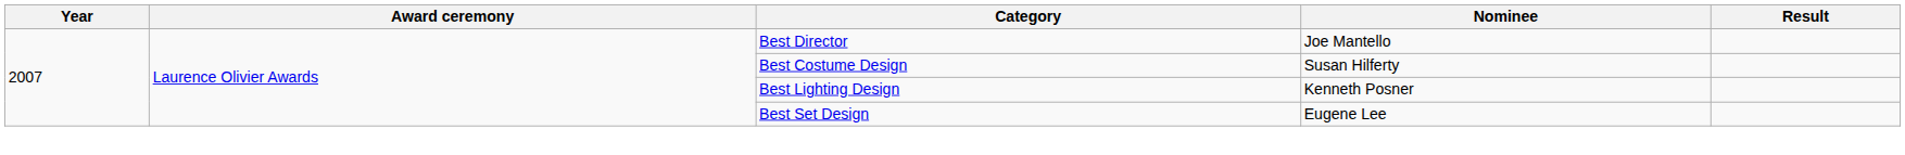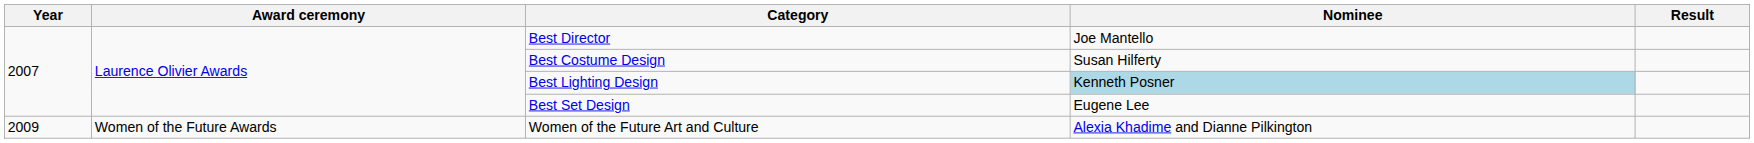 <table class=wikitable width=100%>
 <tr>
 <th scope=col>Year</th>
 <th scope=col>Award ceremony</th>
 <th scope=col>Category</th>
 <th scope=col>Nominee</th>
 <th scope=col>Result</th>
 </tr>
 <tr>
 <td rowspan=4>2007</td>
 <td rowspan=4><a href='#'>Laurence Olivier Awards</a></td>
 <td><a href='#'>Best Director</a></td>
 <td>Joe Mantello</td>
 <td></td>
 </tr>
 <tr>
 <td><a href='#'>Best Costume Design</a></td>
 <td>Susan Hilferty</td>
 <td></td>
 </tr>
 <tr>
 <td><a href='#'>Best Lighting Design</a></td>
-<td>Kenneth Posner</td>
+<td style="background: lightblue;">Kenneth Posner</td>
 <td></td>
 </tr>
 <tr>
 <td><a href='#'>Best Set Design</a></td>
 <td>Eugene Lee</td>
 <td></td>
 </tr>
+<tr>
+<td>2009</td>
+<td>Women of the Future Awards</td>
+<td>Women of the Future Art and Culture</td>
+<td><a href='#'>Alexia Khadime</a> and Dianne Pilkington</td>
+<td></td>
+</tr>
 </table>
